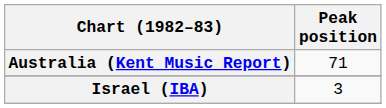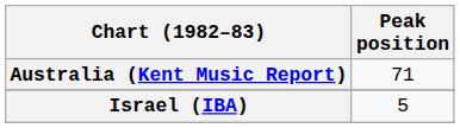 <table class="wikitable sortable plainrowheaders" style="text-align:center">
 <tr>
 <th>Chart (1982–83)</th>
 <th>Peak<br>position</th>
 </tr>
 <tr>
 <th scope="row">Australia (<a href='#'>Kent Music Report</a>)</th>
 <td>71</td>
 </tr>
 <tr>
 </tr>
 <tr>
 </tr>
 <tr>
 </tr>
 <tr>
 <th scope="row">Israel (<a href='#'>IBA</a>)</th>
-<td>3</td>
+<td>5</td>
 </tr>
 <tr>
 </tr>
 <tr>
 </tr>
 <tr>
 </tr>
 </table>
